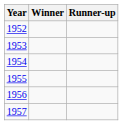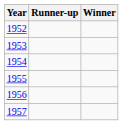 <table class="wikitable floatright" style="font-size:95%">
 <tr>
 <th>Year</th>
+<th>Runner-up</th>
 <th>Winner</th>
-<th>Runner-up</th>
 </tr>
 <tr>
 <td><a href='#'>1952</a></td>
 <td></td>
 <td></td>
 </tr>
 <tr>
 <td><a href='#'>1953</a></td>
 <td></td>
 <td></td>
 </tr>
 <tr>
 <td><a href='#'>1954</a></td>
 <td></td>
 <td></td>
 </tr>
 <tr>
 <td><a href='#'>1955</a></td>
 <td></td>
 <td></td>
 </tr>
 <tr>
 <td><a href='#'>1956</a></td>
 <td></td>
 <td></td>
 </tr>
 <tr>
 <td><a href='#'>1957</a></td>
 <td></td>
 <td></td>
 </tr>
 </table>
